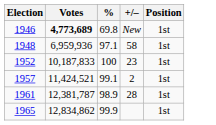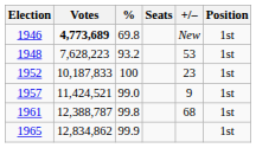 <table class=wikitable style=text-align:center>
 <tr>
 <th>Election</th>
 <th>Votes</th>
 <th>%</th>
+<th>Seats</th>
 <th>+/–</th>
 <th>Position</th>
 </tr>
 <tr>
 <td><a href='#'>1946</a></td>
 <td><strong>4,773,689</strong></td>
 <td>69.8</td>
+<td></td>
 <td><em>New</em></td>
 <td>1st</td>
 </tr>
 <tr>
 <td><a href='#'>1948</a></td>
-<td>6,959,936</td>
-<td>97.1</td>
-<td> 58</td>
+<td>7,628,223</td>
+<td>93.2</td>
+<td></td>
+<td> 53</td>
 <td> 1st</td>
 </tr>
 <tr>
 <td><a href='#'>1952</a></td>
 <td>10,187,833</td>
 <td>100</td>
+<td></td>
 <td> 23</td>
 <td> 1st</td>
 </tr>
 <tr>
 <td><a href='#'>1957</a></td>
 <td>11,424,521</td>
-<td>99.1</td>
-<td> 2</td>
+<td>99.0</td>
+<td></td>
+<td> 9</td>
 <td> 1st</td>
 </tr>
 <tr>
 <td><a href='#'>1961</a></td>
-<td>12,381,787</td>
-<td>98.9</td>
-<td> 28</td>
+<td>12,388,787</td>
+<td>99.8</td>
+<td></td>
+<td> 68</td>
 <td> 1st</td>
 </tr>
 <tr>
 <td><a href='#'>1965</a></td>
 <td>12,834,862</td>
 <td>99.9</td>
 <td></td>
+<td></td>
 <td> 1st</td>
 </tr>
 </table>
